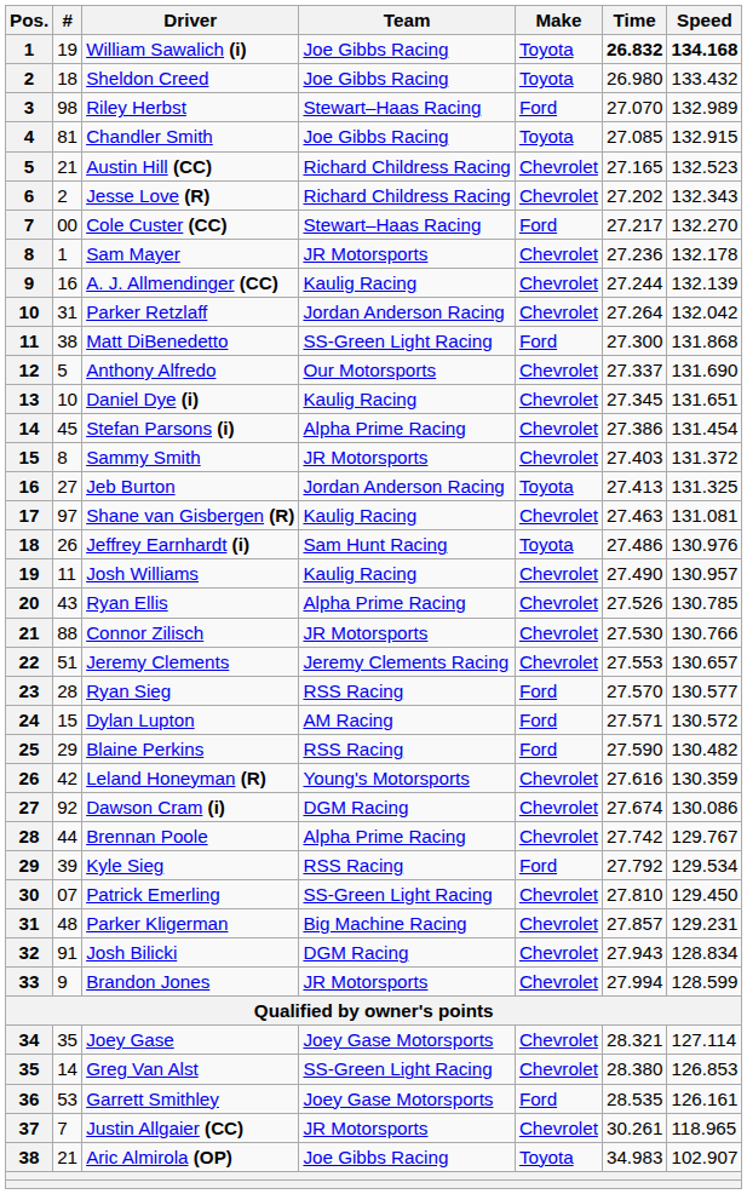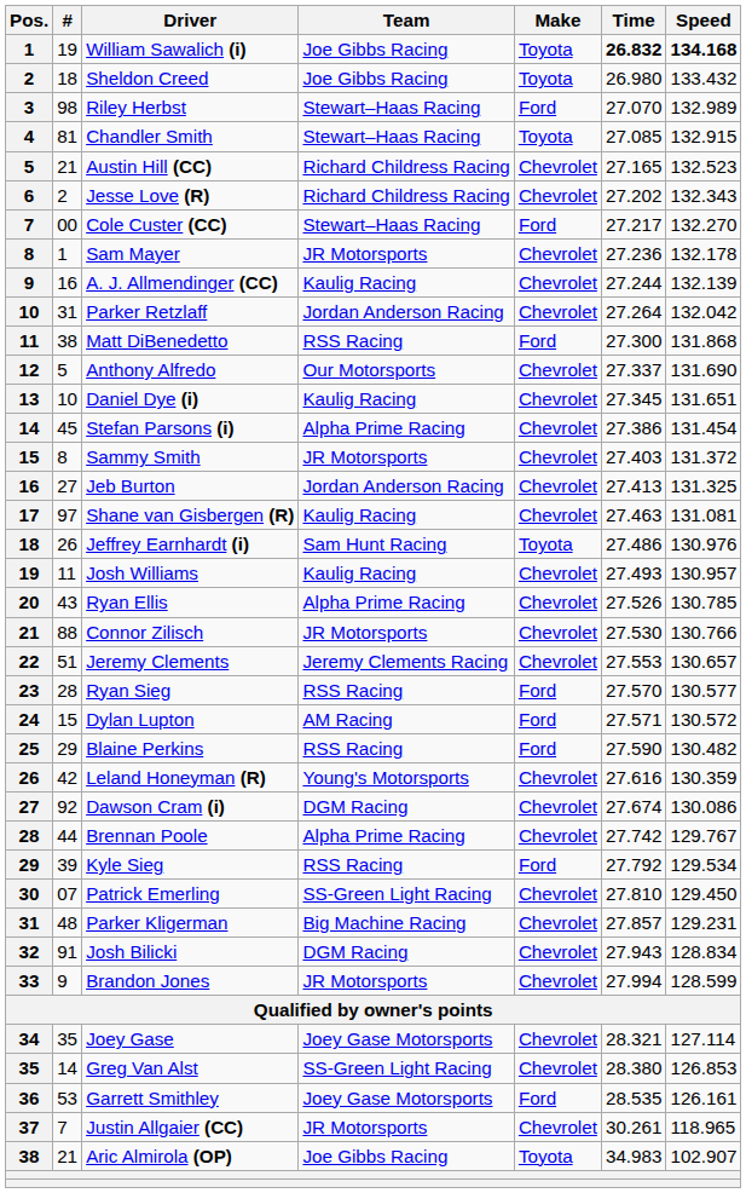 <table class="wikitable" style="font-size:95%">
 <tr>
 <th>Pos.</th>
 <th>#</th>
 <th>Driver</th>
 <th>Team</th>
 <th>Make</th>
 <th>Time</th>
 <th>Speed</th>
 </tr>
 <tr>
 <th>1</th>
 <td>19</td>
 <td><a href='#'>William Sawalich</a> <strong>(i)</strong></td>
 <td><a href='#'>Joe Gibbs Racing</a></td>
 <td><a href='#'>Toyota</a></td>
 <td><strong>26.832</strong></td>
 <td><strong>134.168</strong></td>
 </tr>
 <tr>
 <th>2</th>
 <td>18</td>
 <td><a href='#'>Sheldon Creed</a></td>
 <td><a href='#'>Joe Gibbs Racing</a></td>
 <td><a href='#'>Toyota</a></td>
 <td>26.980</td>
 <td>133.432</td>
 </tr>
 <tr>
 <th>3</th>
 <td>98</td>
 <td><a href='#'>Riley Herbst</a></td>
 <td><a href='#'>Stewart–Haas Racing</a></td>
 <td><a href='#'>Ford</a></td>
 <td>27.070</td>
 <td>132.989</td>
 </tr>
 <tr>
 <th>4</th>
 <td>81</td>
 <td><a href='#'>Chandler Smith</a></td>
-<td><a href='#'>Joe Gibbs Racing</a></td>
+<td><a href='#'>Stewart–Haas Racing</a></td>
 <td><a href='#'>Toyota</a></td>
 <td>27.085</td>
 <td>132.915</td>
 </tr>
 <tr>
 <th>5</th>
 <td>21</td>
 <td><a href='#'>Austin Hill</a> <strong>(CC)</strong></td>
 <td><a href='#'>Richard Childress Racing</a></td>
 <td><a href='#'>Chevrolet</a></td>
 <td>27.165</td>
 <td>132.523</td>
 </tr>
 <tr>
 <th>6</th>
 <td>2</td>
 <td><a href='#'>Jesse Love</a> <strong>(R)</strong></td>
 <td nowrap=""><a href='#'>Richard Childress Racing</a></td>
 <td><a href='#'>Chevrolet</a></td>
 <td>27.202</td>
 <td>132.343</td>
 </tr>
 <tr>
 <th>7</th>
 <td>00</td>
 <td><a href='#'>Cole Custer</a> <strong>(CC)</strong></td>
 <td><a href='#'>Stewart–Haas Racing</a></td>
 <td><a href='#'>Ford</a></td>
 <td>27.217</td>
 <td>132.270</td>
 </tr>
 <tr>
 <th>8</th>
 <td>1</td>
 <td><a href='#'>Sam Mayer</a></td>
 <td><a href='#'>JR Motorsports</a></td>
 <td><a href='#'>Chevrolet</a></td>
 <td>27.236</td>
 <td>132.178</td>
 </tr>
 <tr>
 <th>9</th>
 <td>16</td>
 <td><a href='#'>A. J. Allmendinger</a> <strong>(CC)</strong></td>
 <td><a href='#'>Kaulig Racing</a></td>
 <td><a href='#'>Chevrolet</a></td>
 <td>27.244</td>
 <td>132.139</td>
 </tr>
 <tr>
 <th>10</th>
 <td>31</td>
 <td><a href='#'>Parker Retzlaff</a></td>
 <td><a href='#'>Jordan Anderson Racing</a></td>
 <td><a href='#'>Chevrolet</a></td>
 <td>27.264</td>
 <td>132.042</td>
 </tr>
 <tr>
 <th>11</th>
 <td>38</td>
 <td><a href='#'>Matt DiBenedetto</a></td>
-<td><a href='#'>SS-Green Light Racing</a></td>
+<td><a href='#'>RSS Racing</a></td>
 <td><a href='#'>Ford</a></td>
 <td>27.300</td>
 <td>131.868</td>
 </tr>
 <tr>
 <th>12</th>
 <td>5</td>
 <td><a href='#'>Anthony Alfredo</a></td>
 <td><a href='#'>Our Motorsports</a></td>
 <td><a href='#'>Chevrolet</a></td>
 <td>27.337</td>
 <td>131.690</td>
 </tr>
 <tr>
 <th>13</th>
 <td>10</td>
 <td><a href='#'>Daniel Dye</a> <strong>(i)</strong></td>
 <td><a href='#'>Kaulig Racing</a></td>
 <td><a href='#'>Chevrolet</a></td>
 <td>27.345</td>
 <td>131.651</td>
 </tr>
 <tr>
 <th>14</th>
 <td>45</td>
 <td><a href='#'>Stefan Parsons</a> <strong>(i)</strong></td>
 <td><a href='#'>Alpha Prime Racing</a></td>
 <td><a href='#'>Chevrolet</a></td>
 <td>27.386</td>
 <td>131.454</td>
 </tr>
 <tr>
 <th>15</th>
 <td>8</td>
 <td><a href='#'>Sammy Smith</a></td>
 <td><a href='#'>JR Motorsports</a></td>
 <td><a href='#'>Chevrolet</a></td>
 <td>27.403</td>
 <td>131.372</td>
 </tr>
 <tr>
 <th>16</th>
 <td>27</td>
 <td><a href='#'>Jeb Burton</a></td>
 <td><a href='#'>Jordan Anderson Racing</a></td>
-<td><a href='#'>Toyota</a></td>
+<td><a href='#'>Chevrolet</a></td>
 <td>27.413</td>
 <td>131.325</td>
 </tr>
 <tr>
 <th>17</th>
 <td>97</td>
 <td nowrap=""><a href='#'>Shane van Gisbergen</a> <strong>(R)</strong></td>
 <td><a href='#'>Kaulig Racing</a></td>
 <td><a href='#'>Chevrolet</a></td>
 <td>27.463</td>
 <td>131.081</td>
 </tr>
 <tr>
 <th>18</th>
 <td>26</td>
 <td><a href='#'>Jeffrey Earnhardt</a> <strong>(i)</strong></td>
 <td><a href='#'>Sam Hunt Racing</a></td>
 <td><a href='#'>Toyota</a></td>
 <td>27.486</td>
 <td>130.976</td>
 </tr>
 <tr>
 <th>19</th>
 <td>11</td>
 <td><a href='#'>Josh Williams</a></td>
 <td><a href='#'>Kaulig Racing</a></td>
 <td><a href='#'>Chevrolet</a></td>
-<td>27.490</td>
+<td>27.493</td>
 <td>130.957</td>
 </tr>
 <tr>
 <th>20</th>
 <td>43</td>
 <td><a href='#'>Ryan Ellis</a></td>
 <td><a href='#'>Alpha Prime Racing</a></td>
 <td><a href='#'>Chevrolet</a></td>
 <td>27.526</td>
 <td>130.785</td>
 </tr>
 <tr>
 <th>21</th>
 <td>88</td>
 <td><a href='#'>Connor Zilisch</a></td>
 <td><a href='#'>JR Motorsports</a></td>
 <td><a href='#'>Chevrolet</a></td>
 <td>27.530</td>
 <td>130.766</td>
 </tr>
 <tr>
 <th>22</th>
 <td>51</td>
 <td><a href='#'>Jeremy Clements</a></td>
 <td nowrap=""><a href='#'>Jeremy Clements Racing</a></td>
 <td><a href='#'>Chevrolet</a></td>
 <td>27.553</td>
 <td>130.657</td>
 </tr>
 <tr>
 <th>23</th>
 <td>28</td>
 <td><a href='#'>Ryan Sieg</a></td>
 <td><a href='#'>RSS Racing</a></td>
 <td><a href='#'>Ford</a></td>
 <td>27.570</td>
 <td>130.577</td>
 </tr>
 <tr>
 <th>24</th>
 <td>15</td>
 <td><a href='#'>Dylan Lupton</a></td>
 <td><a href='#'>AM Racing</a></td>
 <td><a href='#'>Ford</a></td>
 <td>27.571</td>
 <td>130.572</td>
 </tr>
 <tr>
 <th>25</th>
 <td>29</td>
 <td><a href='#'>Blaine Perkins</a></td>
 <td><a href='#'>RSS Racing</a></td>
 <td><a href='#'>Ford</a></td>
 <td>27.590</td>
 <td>130.482</td>
 </tr>
 <tr>
 <th>26</th>
 <td>42</td>
 <td><a href='#'>Leland Honeyman</a> <strong>(R)</strong></td>
 <td><a href='#'>Young's Motorsports</a></td>
 <td><a href='#'>Chevrolet</a></td>
 <td>27.616</td>
 <td>130.359</td>
 </tr>
 <tr>
 <th>27</th>
 <td>92</td>
 <td><a href='#'>Dawson Cram</a> <strong>(i)</strong></td>
 <td><a href='#'>DGM Racing</a></td>
 <td><a href='#'>Chevrolet</a></td>
 <td>27.674</td>
 <td>130.086</td>
 </tr>
 <tr>
 <th>28</th>
 <td>44</td>
 <td><a href='#'>Brennan Poole</a></td>
 <td><a href='#'>Alpha Prime Racing</a></td>
 <td><a href='#'>Chevrolet</a></td>
 <td>27.742</td>
 <td>129.767</td>
 </tr>
 <tr>
 <th>29</th>
 <td>39</td>
 <td><a href='#'>Kyle Sieg</a></td>
 <td><a href='#'>RSS Racing</a></td>
 <td><a href='#'>Ford</a></td>
 <td>27.792</td>
 <td>129.534</td>
 </tr>
 <tr>
 <th>30</th>
 <td>07</td>
 <td><a href='#'>Patrick Emerling</a></td>
 <td><a href='#'>SS-Green Light Racing</a></td>
 <td><a href='#'>Chevrolet</a></td>
 <td>27.810</td>
 <td>129.450</td>
 </tr>
 <tr>
 <th>31</th>
 <td>48</td>
 <td><a href='#'>Parker Kligerman</a></td>
 <td><a href='#'>Big Machine Racing</a></td>
 <td><a href='#'>Chevrolet</a></td>
 <td>27.857</td>
 <td>129.231</td>
 </tr>
 <tr>
 <th>32</th>
 <td>91</td>
 <td><a href='#'>Josh Bilicki</a></td>
 <td><a href='#'>DGM Racing</a></td>
 <td><a href='#'>Chevrolet</a></td>
 <td>27.943</td>
 <td>128.834</td>
 </tr>
 <tr>
 <th>33</th>
 <td>9</td>
 <td><a href='#'>Brandon Jones</a></td>
 <td><a href='#'>JR Motorsports</a></td>
 <td><a href='#'>Chevrolet</a></td>
 <td>27.994</td>
 <td>128.599</td>
 </tr>
 <tr>
 <th colspan="7">Qualified by owner's points</th>
 </tr>
 <tr>
 <th>34</th>
 <td>35</td>
 <td><a href='#'>Joey Gase</a></td>
 <td><a href='#'>Joey Gase Motorsports</a></td>
 <td><a href='#'>Chevrolet</a></td>
 <td>28.321</td>
 <td>127.114</td>
 </tr>
 <tr>
 <th>35</th>
 <td>14</td>
 <td><a href='#'>Greg Van Alst</a></td>
 <td><a href='#'>SS-Green Light Racing</a></td>
 <td><a href='#'>Chevrolet</a></td>
 <td>28.380</td>
 <td>126.853</td>
 </tr>
 <tr>
 <th>36</th>
 <td>53</td>
 <td><a href='#'>Garrett Smithley</a></td>
 <td><a href='#'>Joey Gase Motorsports</a></td>
 <td><a href='#'>Ford</a></td>
 <td>28.535</td>
 <td>126.161</td>
 </tr>
 <tr>
 <th>37</th>
 <td>7</td>
 <td><a href='#'>Justin Allgaier</a> <strong>(CC)</strong></td>
 <td><a href='#'>JR Motorsports</a></td>
 <td><a href='#'>Chevrolet</a></td>
 <td>30.261</td>
 <td>118.965</td>
 </tr>
 <tr>
 <th>38</th>
 <td>21</td>
 <td><a href='#'>Aric Almirola</a> <strong>(OP)</strong></td>
 <td><a href='#'>Joe Gibbs Racing</a></td>
 <td><a href='#'>Toyota</a></td>
 <td>34.983</td>
 <td>102.907</td>
 </tr>
 <tr>
 <th colspan="7"></th>
 </tr>
 <tr>
 <th colspan="7"></th>
 </tr>
 </table>
